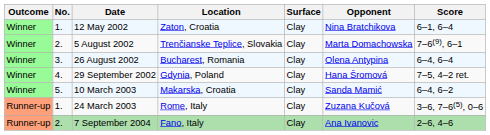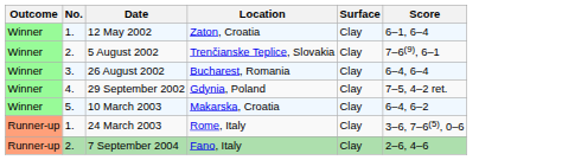 <table class="sortable wikitable" style=font-size:97%>
 <tr>
 <th>Outcome</th>
 <th>No.</th>
 <th>Date</th>
 <th>Location</th>
 <th>Surface</th>
-<th>Opponent</th>
 <th class="unsortable">Score</th>
 </tr>
 <tr style="background:#f0f8ff;">
 <td style="background:#98fb98;">Winner</td>
 <td>1.</td>
 <td>12 May 2002</td>
 <td><a href='#'>Zaton</a>, Croatia</td>
 <td>Clay</td>
-<td> <a href='#'>Nina Bratchikova</a></td>
 <td>6–1, 6–4</td>
 </tr>
 <tr>
 <td style="background:#98fb98;">Winner</td>
 <td>2.</td>
 <td>5 August 2002</td>
 <td><a href='#'>Trenčianske Teplice</a>, Slovakia</td>
 <td>Clay</td>
-<td> <a href='#'>Marta Domachowska</a></td>
 <td>7–6<sup>(9)</sup>, 6–1</td>
 </tr>
 <tr style="background:#f0f8ff;">
 <td style="background:#98fb98;">Winner</td>
 <td>3.</td>
 <td>26 August 2002</td>
 <td><a href='#'>Bucharest</a>, Romania</td>
 <td>Clay</td>
-<td> <a href='#'>Olena Antypina</a></td>
 <td>6–4, 6–4</td>
 </tr>
 <tr>
 <td style="background:#98fb98;">Winner</td>
 <td>4.</td>
 <td>29 September 2002</td>
 <td><a href='#'>Gdynia</a>, Poland</td>
 <td>Clay</td>
-<td> <a href='#'>Hana Šromová</a></td>
 <td>7–5, 4–2 ret.</td>
 </tr>
 <tr style="background:#f0f8ff;">
 <td style="background:#98fb98;">Winner</td>
 <td>5.</td>
 <td>10 March 2003</td>
 <td><a href='#'>Makarska</a>, Croatia</td>
 <td>Clay</td>
-<td> <a href='#'>Sanda Mamić</a></td>
 <td>6–4, 6–2</td>
 </tr>
 <tr>
 <td style="background:#ffa07a;">Runner-up</td>
 <td>1.</td>
 <td>24 March 2003</td>
 <td><a href='#'>Rome</a>, Italy</td>
 <td>Clay</td>
-<td> <a href='#'>Zuzana Kučová</a></td>
 <td>3–6, 7–6<sup>(5)</sup>, 0–6</td>
 </tr>
 <tr style="background:#addfad;">
 <td style="background:#ffa07a;">Runner-up</td>
 <td>2.</td>
 <td>7 September 2004</td>
 <td><a href='#'>Fano</a>, Italy</td>
 <td>Clay</td>
-<td> <a href='#'>Ana Ivanovic</a></td>
 <td>2–6, 4–6</td>
 </tr>
 </table>
